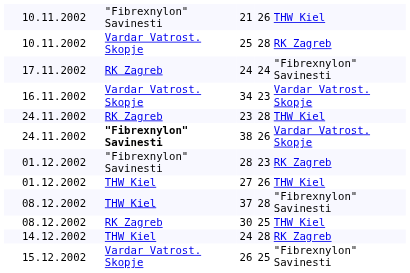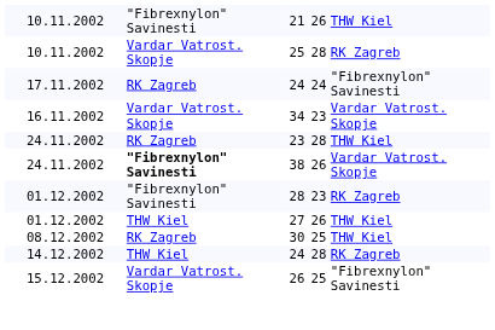 <table border="0" cellspacing="0" cellpadding="1">
 <tr align="center" bgcolor="#F8F8FF">
 <td width="120">10.11.2002</td>
 <td width="160" align="left">"Fibrexnylon" Savinesti</td>
 <td width="20">21</td>
 <td width="20">26</td>
 <td width="160" align="left"><a href='#'>THW Kiel</a></td>
 </tr>
 <tr align="center">
 <td width="120">10.11.2002</td>
 <td width="160" align="left"><a href='#'>Vardar Vatrost. Skopje</a></td>
 <td width="20">25</td>
 <td width="20">28</td>
 <td width="160" align="left"><a href='#'>RK Zagreb</a></td>
 </tr>
 <tr align="center" bgcolor="#F8F8FF">
 <td width="120">17.11.2002</td>
 <td width="160" align="left"><a href='#'>RK Zagreb</a></td>
 <td width="20">24</td>
 <td width="20">24</td>
 <td width="160" align="left">"Fibrexnylon" Savinesti</td>
 </tr>
 <tr align="center">
 <td width="120">16.11.2002</td>
 <td width="160" align="left"><a href='#'>Vardar Vatrost. Skopje</a></td>
 <td width="20">34</td>
 <td width="20">23</td>
 <td width="160" align="left"><a href='#'>Vardar Vatrost. Skopje</a></td>
 </tr>
 <tr align="center" bgcolor="#F8F8FF">
 <td width="120">24.11.2002</td>
 <td width="160" align="left"><a href='#'>RK Zagreb</a></td>
 <td width="20">23</td>
 <td width="20">28</td>
 <td width="160" align="left"><a href='#'>THW Kiel</a></td>
 </tr>
 <tr align="center">
 <td width="120">24.11.2002</td>
 <td width="160" align="left"><strong>"Fibrexnylon" Savinesti</strong></td>
 <td width="20">38</td>
 <td width="20">26</td>
 <td width="160" align="left"><a href='#'>Vardar Vatrost. Skopje</a></td>
 </tr>
 <tr align="center" bgcolor="#F8F8FF">
 <td width="120">01.12.2002</td>
 <td width="160" align="left">"Fibrexnylon" Savinesti</td>
 <td width="20">28</td>
 <td width="20">23</td>
 <td width="160" align="left"><a href='#'>RK Zagreb</a></td>
 </tr>
 <tr align="center">
 <td width="120">01.12.2002</td>
 <td width="160" align="left"><a href='#'>THW Kiel</a></td>
 <td width="20">27</td>
 <td width="20">26</td>
 <td width="160" align="left"><a href='#'>THW Kiel</a></td>
 </tr>
-<tr align="center" bgcolor="#F8F8FF">
-<td width="120">08.12.2002</td>
-<td width="160" align="left"><a href='#'>THW Kiel</a></td>
-<td width="20">37</td>
-<td width="20">28</td>
-<td width="160" align="left">"Fibrexnylon" Savinesti</td>
-</tr>
 <tr align="center">
 <td width="120">08.12.2002</td>
 <td width="160" align="left"><a href='#'>RK Zagreb</a></td>
 <td width="20">30</td>
 <td width="20">25</td>
 <td width="160" align="left"><a href='#'>THW Kiel</a></td>
 </tr>
 <tr align="center" bgcolor="#F8F8FF">
 <td width="120">14.12.2002</td>
 <td width="160" align="left"><a href='#'>THW Kiel</a></td>
 <td width="20">24</td>
 <td width="20">28</td>
 <td width="160" align="left"><a href='#'>RK Zagreb</a></td>
 </tr>
 <tr align="center">
 <td width="120">15.12.2002</td>
 <td width="160" align="left"><a href='#'>Vardar Vatrost. Skopje</a></td>
 <td width="20">26</td>
 <td width="20">25</td>
 <td width="160" align="left">"Fibrexnylon" Savinesti</td>
 </tr>
 </table>
